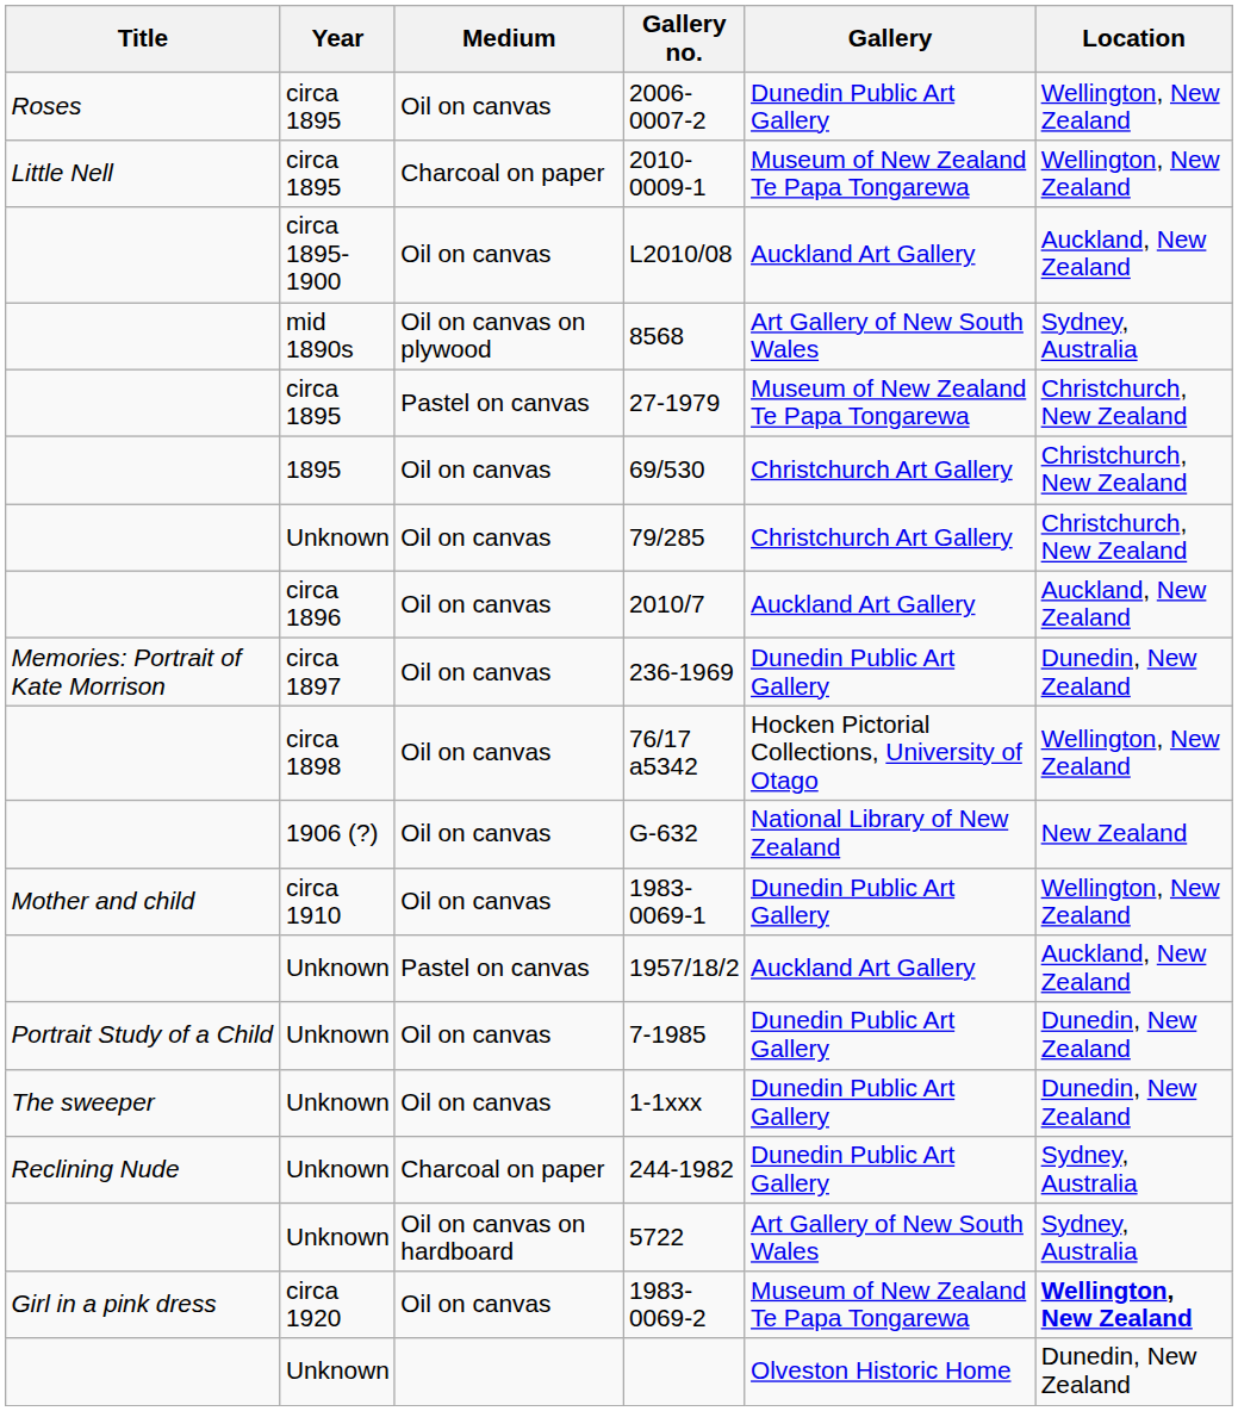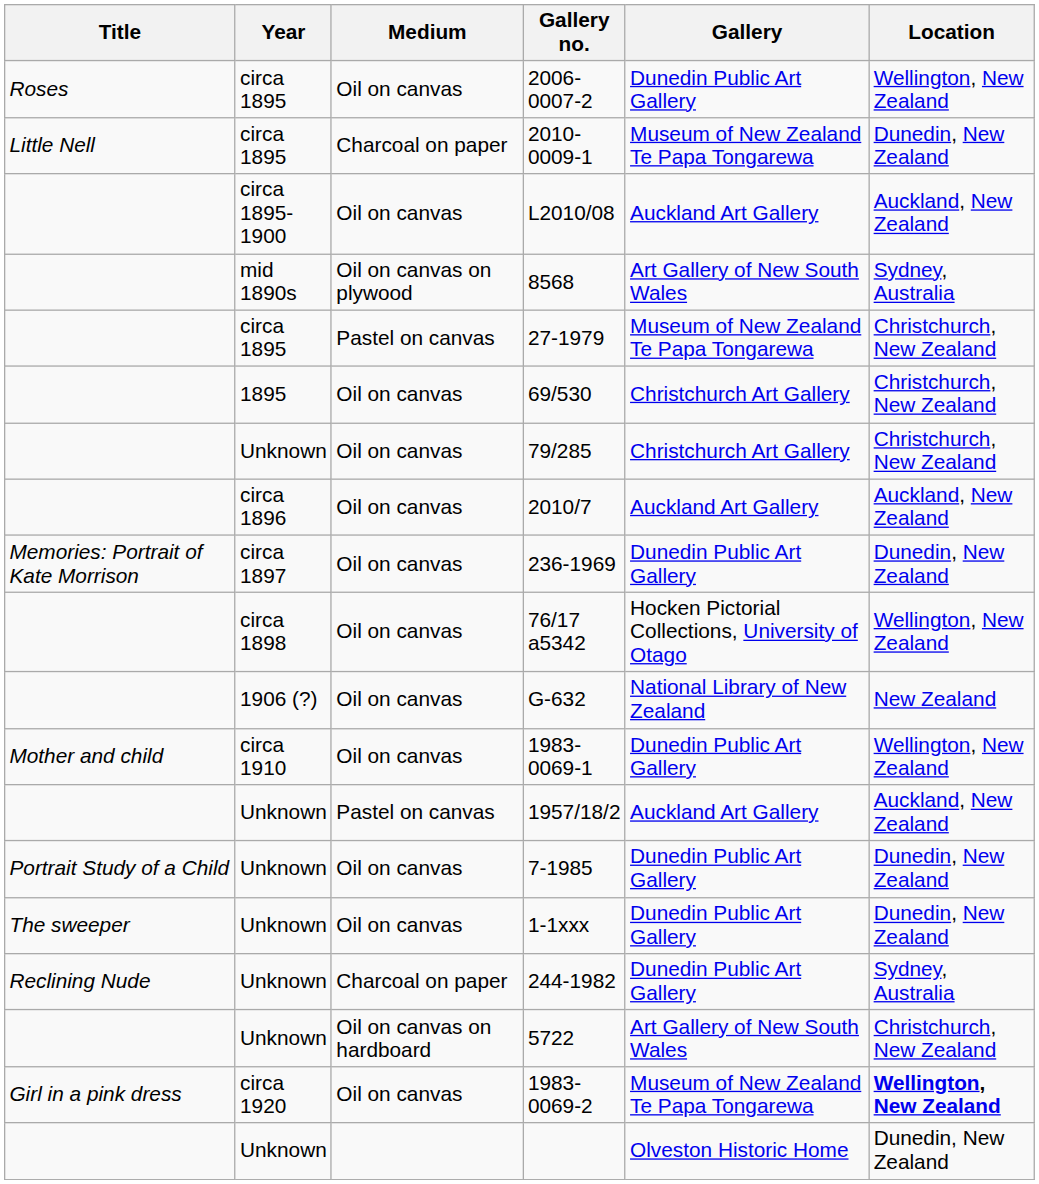 <table class="wikitable">
 <tr>
 <th width="170">Title</th>
 <th width="45">Year</th>
 <th width="140">Medium</th>
 <th width="55">Gallery no.</th>
 <th width="180">Gallery</th>
 <th width="120">Location</th>
 </tr>
 <tr>
 <td><em>Roses</em></td>
 <td>circa 1895</td>
 <td>Oil on canvas</td>
 <td>2006-0007-2</td>
 <td><a href='#'>Dunedin Public Art Gallery</a></td>
 <td><a href='#'>Wellington</a>, <a href='#'>New Zealand</a></td>
 </tr>
 <tr>
 <td><em>Little Nell</em></td>
 <td>circa 1895</td>
 <td>Charcoal on paper</td>
 <td>2010-0009-1</td>
 <td><a href='#'>Museum of New Zealand Te Papa Tongarewa</a></td>
-<td><a href='#'>Wellington</a>, <a href='#'>New Zealand</a></td>
+<td><a href='#'>Dunedin</a>, <a href='#'>New Zealand</a></td>
 </tr>
 <tr>
 <td><em></em></td>
 <td>circa 1895-1900</td>
 <td>Oil on canvas</td>
 <td>L2010/08</td>
 <td><a href='#'>Auckland Art Gallery</a></td>
 <td><a href='#'>Auckland</a>, <a href='#'>New Zealand</a></td>
 </tr>
 <tr>
 <td><em></em></td>
 <td>mid 1890s</td>
 <td>Oil on canvas on plywood</td>
 <td>8568</td>
 <td><a href='#'>Art Gallery of New South Wales</a></td>
 <td><a href='#'>Sydney</a>, <a href='#'>Australia</a></td>
 </tr>
 <tr>
 <td><em></em></td>
 <td>circa 1895</td>
 <td>Pastel on canvas</td>
 <td>27-1979</td>
 <td><a href='#'>Museum of New Zealand Te Papa Tongarewa</a></td>
 <td><a href='#'>Christchurch</a>, <a href='#'>New Zealand</a></td>
 </tr>
 <tr>
 <td><em></em></td>
 <td>1895</td>
 <td>Oil on canvas</td>
 <td>69/530</td>
 <td><a href='#'>Christchurch Art Gallery</a></td>
 <td><a href='#'>Christchurch</a>, <a href='#'>New Zealand</a></td>
 </tr>
 <tr>
 <td><em></em></td>
 <td>Unknown</td>
 <td>Oil on canvas</td>
 <td>79/285</td>
 <td><a href='#'>Christchurch Art Gallery</a></td>
 <td><a href='#'>Christchurch</a>, <a href='#'>New Zealand</a></td>
 </tr>
 <tr>
 <td><em></em></td>
 <td>circa 1896</td>
 <td>Oil on canvas</td>
 <td>2010/7</td>
 <td><a href='#'>Auckland Art Gallery</a></td>
 <td><a href='#'>Auckland</a>, <a href='#'>New Zealand</a></td>
 </tr>
 <tr>
 <td><em>Memories: Portrait of Kate Morrison</em></td>
 <td>circa 1897</td>
 <td>Oil on canvas</td>
 <td>236-1969</td>
 <td><a href='#'>Dunedin Public Art Gallery</a></td>
 <td><a href='#'>Dunedin</a>, <a href='#'>New Zealand</a></td>
 </tr>
 <tr>
 <td><em></em></td>
 <td>circa 1898</td>
 <td>Oil on canvas</td>
 <td>76/17 a5342</td>
 <td>Hocken Pictorial Collections, <a href='#'>University of Otago</a></td>
 <td><a href='#'>Wellington</a>, <a href='#'>New Zealand</a></td>
 </tr>
 <tr>
 <td><em></em></td>
 <td>1906 (?)</td>
 <td>Oil on canvas</td>
 <td>G-632</td>
 <td><a href='#'>National Library of New Zealand</a></td>
 <td><a href='#'>New Zealand</a></td>
 </tr>
 <tr>
 <td><em>Mother and child</em></td>
 <td>circa 1910</td>
 <td>Oil on canvas</td>
 <td>1983-0069-1</td>
 <td><a href='#'>Dunedin Public Art Gallery</a></td>
 <td><a href='#'>Wellington</a>, <a href='#'>New Zealand</a></td>
 </tr>
 <tr>
 <td><em></em></td>
 <td>Unknown</td>
 <td>Pastel on canvas</td>
 <td>1957/18/2</td>
 <td><a href='#'>Auckland Art Gallery</a></td>
 <td><a href='#'>Auckland</a>, <a href='#'>New Zealand</a></td>
 </tr>
 <tr>
 <td><em>Portrait Study of a Child</em></td>
 <td>Unknown</td>
 <td>Oil on canvas</td>
 <td>7-1985</td>
 <td><a href='#'>Dunedin Public Art Gallery</a></td>
 <td><a href='#'>Dunedin</a>, <a href='#'>New Zealand</a></td>
 </tr>
 <tr>
 <td><em>The sweeper</em></td>
 <td>Unknown</td>
 <td>Oil on canvas</td>
 <td>1-1xxx</td>
 <td><a href='#'>Dunedin Public Art Gallery</a></td>
 <td><a href='#'>Dunedin</a>, <a href='#'>New Zealand</a></td>
 </tr>
 <tr>
 <td><em>Reclining Nude</em></td>
 <td>Unknown</td>
 <td>Charcoal on paper</td>
 <td>244-1982</td>
 <td><a href='#'>Dunedin Public Art Gallery</a></td>
 <td><a href='#'>Sydney</a>, <a href='#'>Australia</a></td>
 </tr>
 <tr>
 <td><em></em></td>
 <td>Unknown</td>
 <td>Oil on canvas on hardboard</td>
 <td>5722</td>
 <td><a href='#'>Art Gallery of New South Wales</a></td>
-<td><a href='#'>Sydney</a>, <a href='#'>Australia</a></td>
+<td><a href='#'>Christchurch</a>, <a href='#'>New Zealand</a></td>
 </tr>
 <tr>
 <td><em>Girl in a pink dress</em></td>
 <td>circa 1920</td>
 <td>Oil on canvas</td>
 <td>1983-0069-2</td>
 <td><a href='#'>Museum of New Zealand Te Papa Tongarewa</a></td>
 <td><strong><a href='#'>Wellington</a>, <a href='#'>New Zealand</a></strong></td>
 </tr>
 <tr>
 <td></td>
 <td>Unknown</td>
 <td></td>
 <td></td>
 <td><a href='#'>Olveston Historic Home</a></td>
 <td>Dunedin, New Zealand</td>
 </tr>
 <tr>
 </tr>
 </table>
